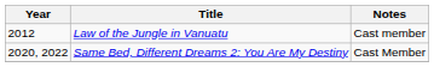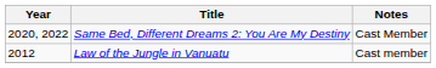 <table class="wikitable">
 <tr>
 <th>Year</th>
 <th>Title</th>
 <th>Notes</th>
 </tr>
 <tr>
+<td>2020, 2022</td>
+<td><em><a href='#'>Same Bed, Different Dreams 2: You Are My Destiny</a></em></td>
+<td>Cast Member</td>
+</tr>
+<tr>
 <td>2012</td>
 <td><em><a href='#'>Law of the Jungle in Vanuatu</a></em></td>
 <td>Cast member</td>
 </tr>
 <tr>
-<td>2020, 2022</td>
-<td><em><a href='#'>Same Bed, Different Dreams 2: You Are My Destiny</a></em></td>
-<td>Cast Member</td>
-</tr>
-<tr>
 </tr>
 </table>
